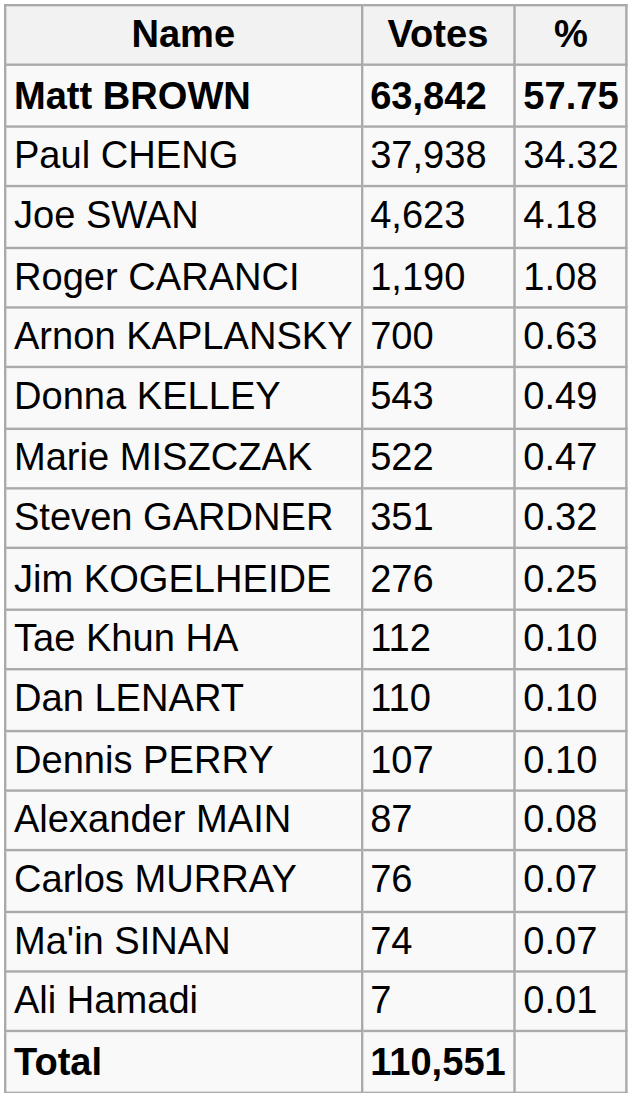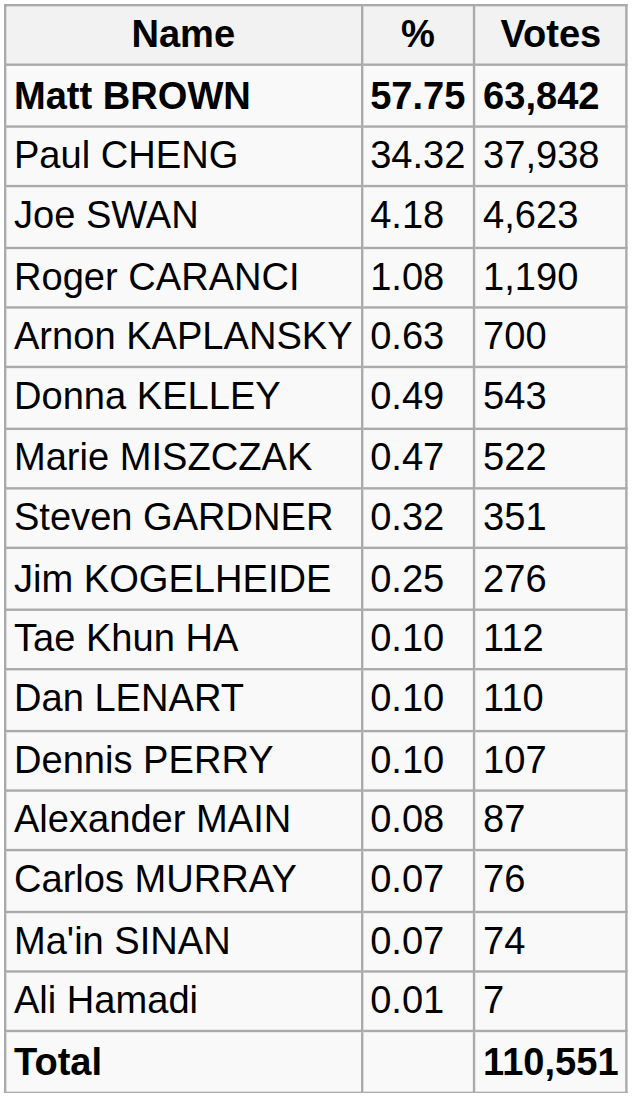 <table class="wikitable">
 <tr>
 <th>Name</th>
+<th>%</th>
 <th>Votes</th>
-<th>%</th>
 </tr>
 <tr>
 <td><strong>Matt BROWN</strong></td>
+<td><strong>57.75</strong></td>
 <td><strong>63,842</strong></td>
-<td><strong>57.75</strong></td>
 </tr>
 <tr>
 <td>Paul CHENG</td>
+<td>34.32</td>
 <td>37,938</td>
-<td>34.32</td>
 </tr>
 <tr>
 <td>Joe SWAN</td>
+<td>4.18</td>
 <td>4,623</td>
-<td>4.18</td>
 </tr>
 <tr>
 <td>Roger CARANCI</td>
+<td>1.08</td>
 <td>1,190</td>
-<td>1.08</td>
 </tr>
 <tr>
 <td>Arnon KAPLANSKY</td>
+<td>0.63</td>
 <td>700</td>
-<td>0.63</td>
 </tr>
 <tr>
 <td>Donna KELLEY</td>
+<td>0.49</td>
 <td>543</td>
-<td>0.49</td>
 </tr>
 <tr>
 <td>Marie MISZCZAK</td>
+<td>0.47</td>
 <td>522</td>
-<td>0.47</td>
 </tr>
 <tr>
 <td>Steven GARDNER</td>
+<td>0.32</td>
 <td>351</td>
-<td>0.32</td>
 </tr>
 <tr>
 <td>Jim KOGELHEIDE</td>
+<td>0.25</td>
 <td>276</td>
-<td>0.25</td>
 </tr>
 <tr>
 <td>Tae Khun HA</td>
+<td>0.10</td>
 <td>112</td>
-<td>0.10</td>
 </tr>
 <tr>
 <td>Dan LENART</td>
+<td>0.10</td>
 <td>110</td>
-<td>0.10</td>
 </tr>
 <tr>
 <td>Dennis PERRY</td>
+<td>0.10</td>
 <td>107</td>
-<td>0.10</td>
 </tr>
 <tr>
 <td>Alexander MAIN</td>
+<td>0.08</td>
 <td>87</td>
-<td>0.08</td>
 </tr>
 <tr>
 <td>Carlos MURRAY</td>
+<td>0.07</td>
 <td>76</td>
-<td>0.07</td>
 </tr>
 <tr>
 <td>Ma'in SINAN</td>
+<td>0.07</td>
 <td>74</td>
-<td>0.07</td>
 </tr>
 <tr>
 <td>Ali Hamadi</td>
+<td>0.01</td>
 <td>7</td>
-<td>0.01</td>
 </tr>
 <tr>
 <td><strong>Total</strong></td>
+<td></td>
 <td><strong>110,551</strong></td>
-<td></td>
 </tr>
 </table>
